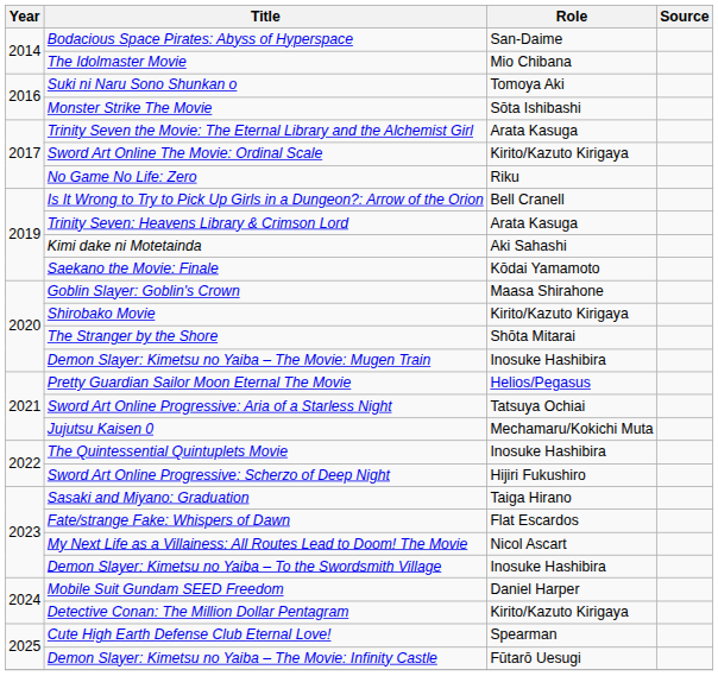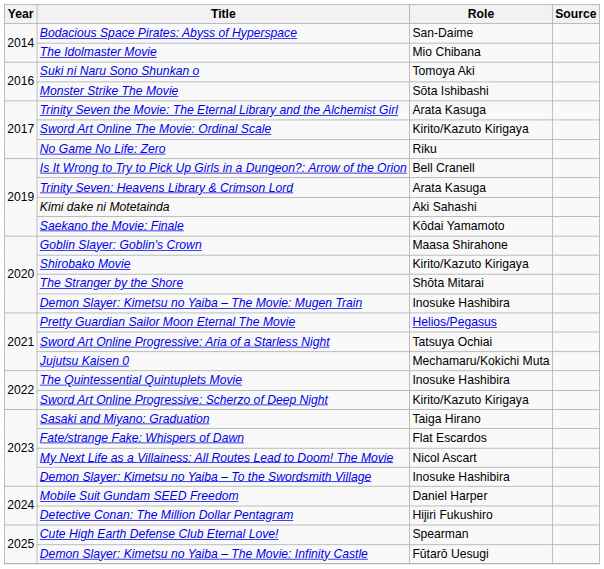 <table class="wikitable sortable plainrowheaders">
 <tr>
 <th>Year</th>
 <th>Title</th>
 <th>Role</th>
 <th>Source</th>
 </tr>
 <tr>
 <td rowspan="2">2014</td>
 <td><em><a href='#'>Bodacious Space Pirates: Abyss of Hyperspace</a></em></td>
 <td>San-Daime</td>
 <td></td>
 </tr>
 <tr>
 <td><em><a href='#'>The Idolmaster Movie</a></em></td>
 <td>Mio Chibana</td>
 <td></td>
 </tr>
 <tr>
 <td rowspan="2">2016</td>
 <td><em><a href='#'>Suki ni Naru Sono Shunkan o</a></em></td>
 <td>Tomoya Aki</td>
 <td></td>
 </tr>
 <tr>
 <td><em><a href='#'>Monster Strike The Movie</a></em></td>
 <td>Sōta Ishibashi</td>
 <td></td>
 </tr>
 <tr>
 <td rowspan="3">2017</td>
 <td><em><a href='#'>Trinity Seven the Movie: The Eternal Library and the Alchemist Girl</a></em></td>
 <td>Arata Kasuga</td>
 <td></td>
 </tr>
 <tr>
 <td><em><a href='#'>Sword Art Online The Movie: Ordinal Scale</a></em></td>
 <td>Kirito/Kazuto Kirigaya</td>
 <td></td>
 </tr>
 <tr>
 <td><em><a href='#'>No Game No Life: Zero</a></em></td>
 <td>Riku</td>
 <td></td>
 </tr>
 <tr>
 <td rowspan="4">2019</td>
 <td><em><a href='#'>Is It Wrong to Try to Pick Up Girls in a Dungeon?: Arrow of the Orion</a></em></td>
 <td>Bell Cranell</td>
 <td></td>
 </tr>
 <tr>
 <td><em><a href='#'>Trinity Seven: Heavens Library & Crimson Lord</a></em></td>
 <td>Arata Kasuga</td>
 <td></td>
 </tr>
 <tr>
 <td><em>Kimi dake ni Motetainda</em></td>
 <td>Aki Sahashi</td>
 <td></td>
 </tr>
 <tr>
 <td><em><a href='#'>Saekano the Movie: Finale</a></em></td>
 <td>Kōdai Yamamoto</td>
 <td></td>
 </tr>
 <tr>
 <td rowspan="4">2020</td>
 <td><em><a href='#'>Goblin Slayer: Goblin's Crown</a></em></td>
 <td>Maasa Shirahone</td>
 <td></td>
 </tr>
 <tr>
 <td><em><a href='#'>Shirobako Movie</a></em></td>
 <td>Kirito/Kazuto Kirigaya</td>
 <td></td>
 </tr>
 <tr>
 <td><em><a href='#'>The Stranger by the Shore</a></em></td>
 <td>Shōta Mitarai</td>
 <td></td>
 </tr>
 <tr>
 <td><em><a href='#'>Demon Slayer: Kimetsu no Yaiba – The Movie: Mugen Train</a></em></td>
 <td>Inosuke Hashibira</td>
 <td></td>
 </tr>
 <tr>
 <td rowspan="3">2021</td>
 <td><em><a href='#'>Pretty Guardian Sailor Moon Eternal The Movie</a></em></td>
 <td><a href='#'>Helios/Pegasus</a></td>
 <td></td>
 </tr>
 <tr>
 <td><em><a href='#'>Sword Art Online Progressive: Aria of a Starless Night</a></em></td>
 <td>Tatsuya Ochiai</td>
 <td></td>
 </tr>
 <tr>
 <td><em><a href='#'>Jujutsu Kaisen 0</a></em></td>
 <td>Mechamaru/Kokichi Muta</td>
 <td></td>
 </tr>
 <tr>
 <td rowspan="2">2022</td>
 <td><em><a href='#'>The Quintessential Quintuplets Movie</a></em></td>
 <td>Inosuke Hashibira</td>
 <td></td>
 </tr>
 <tr>
 <td><em><a href='#'>Sword Art Online Progressive: Scherzo of Deep Night</a></em></td>
-<td>Hijiri Fukushiro</td>
+<td>Kirito/Kazuto Kirigaya</td>
 <td></td>
 </tr>
 <tr>
 <td rowspan="4">2023</td>
 <td><em><a href='#'>Sasaki and Miyano: Graduation</a></em></td>
 <td>Taiga Hirano</td>
 <td></td>
 </tr>
 <tr>
 <td><em><a href='#'>Fate/strange Fake: Whispers of Dawn</a></em></td>
 <td>Flat Escardos</td>
 <td></td>
 </tr>
 <tr>
 <td><em><a href='#'>My Next Life as a Villainess: All Routes Lead to Doom! The Movie</a></em></td>
 <td>Nicol Ascart</td>
 <td></td>
 </tr>
 <tr>
 <td><em><a href='#'>Demon Slayer: Kimetsu no Yaiba – To the Swordsmith Village</a></em></td>
 <td>Inosuke Hashibira</td>
 <td></td>
 </tr>
 <tr>
 <td rowspan="2">2024</td>
 <td><em><a href='#'>Mobile Suit Gundam SEED Freedom</a></em></td>
 <td>Daniel Harper</td>
 <td></td>
 </tr>
 <tr>
 <td><em><a href='#'>Detective Conan: The Million Dollar Pentagram</a></em></td>
-<td>Kirito/Kazuto Kirigaya</td>
+<td>Hijiri Fukushiro</td>
 <td></td>
 </tr>
 <tr>
 <td rowspan="2">2025</td>
 <td><em><a href='#'>Cute High Earth Defense Club Eternal Love!</a></em></td>
 <td>Spearman</td>
 <td></td>
 </tr>
 <tr>
 <td><em><a href='#'>Demon Slayer: Kimetsu no Yaiba – The Movie: Infinity Castle</a></em></td>
 <td>Fūtarō Uesugi</td>
 <td></td>
 </tr>
 <tr>
 </tr>
 </table>
